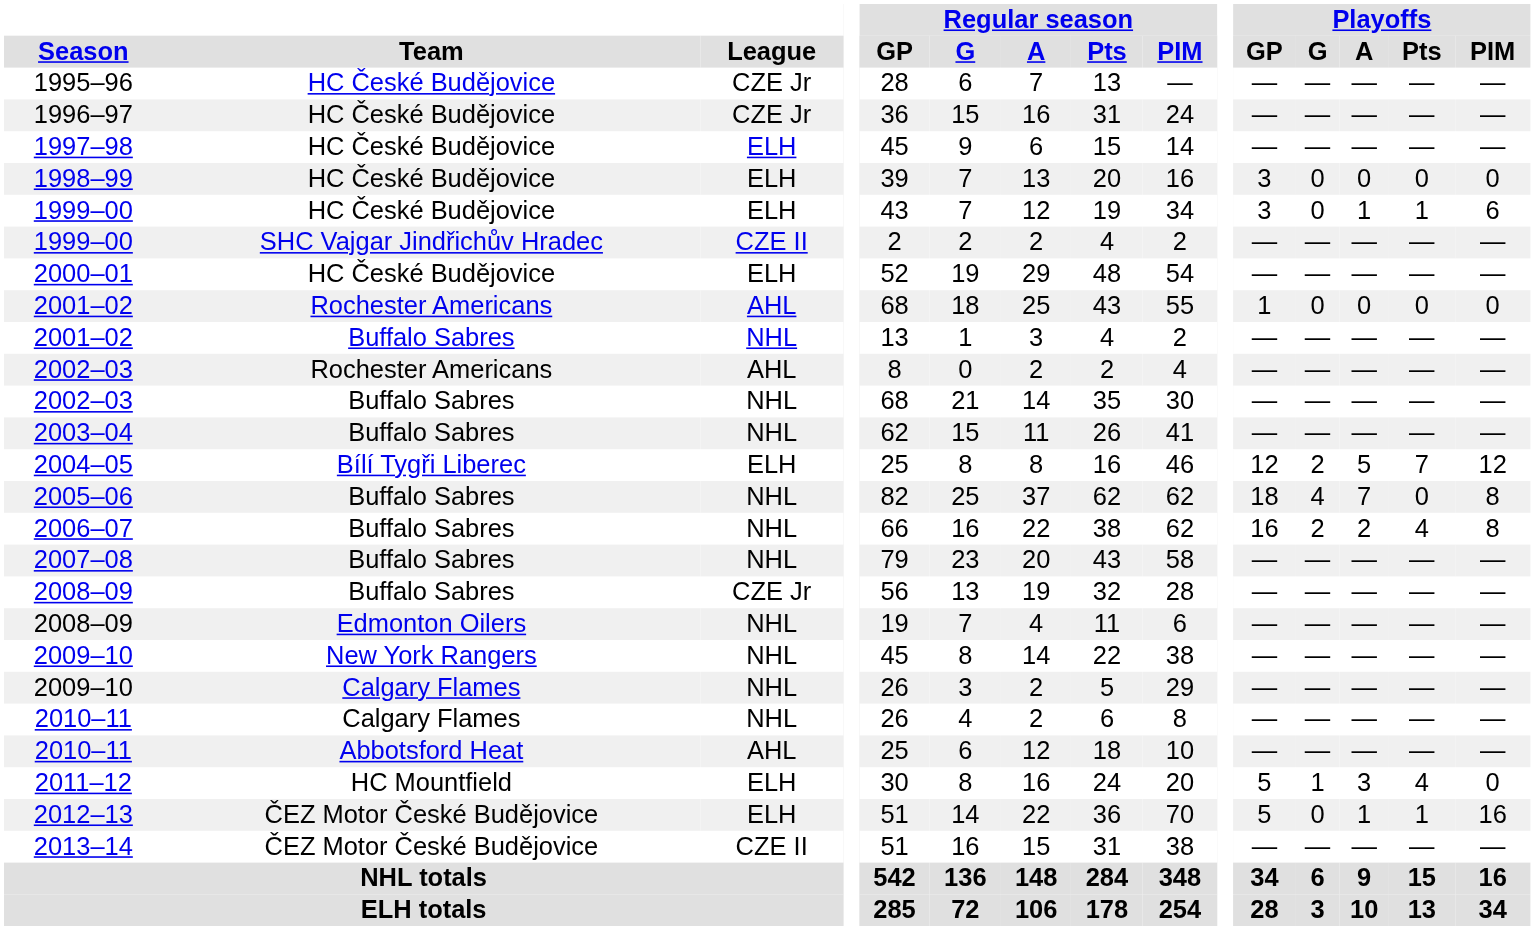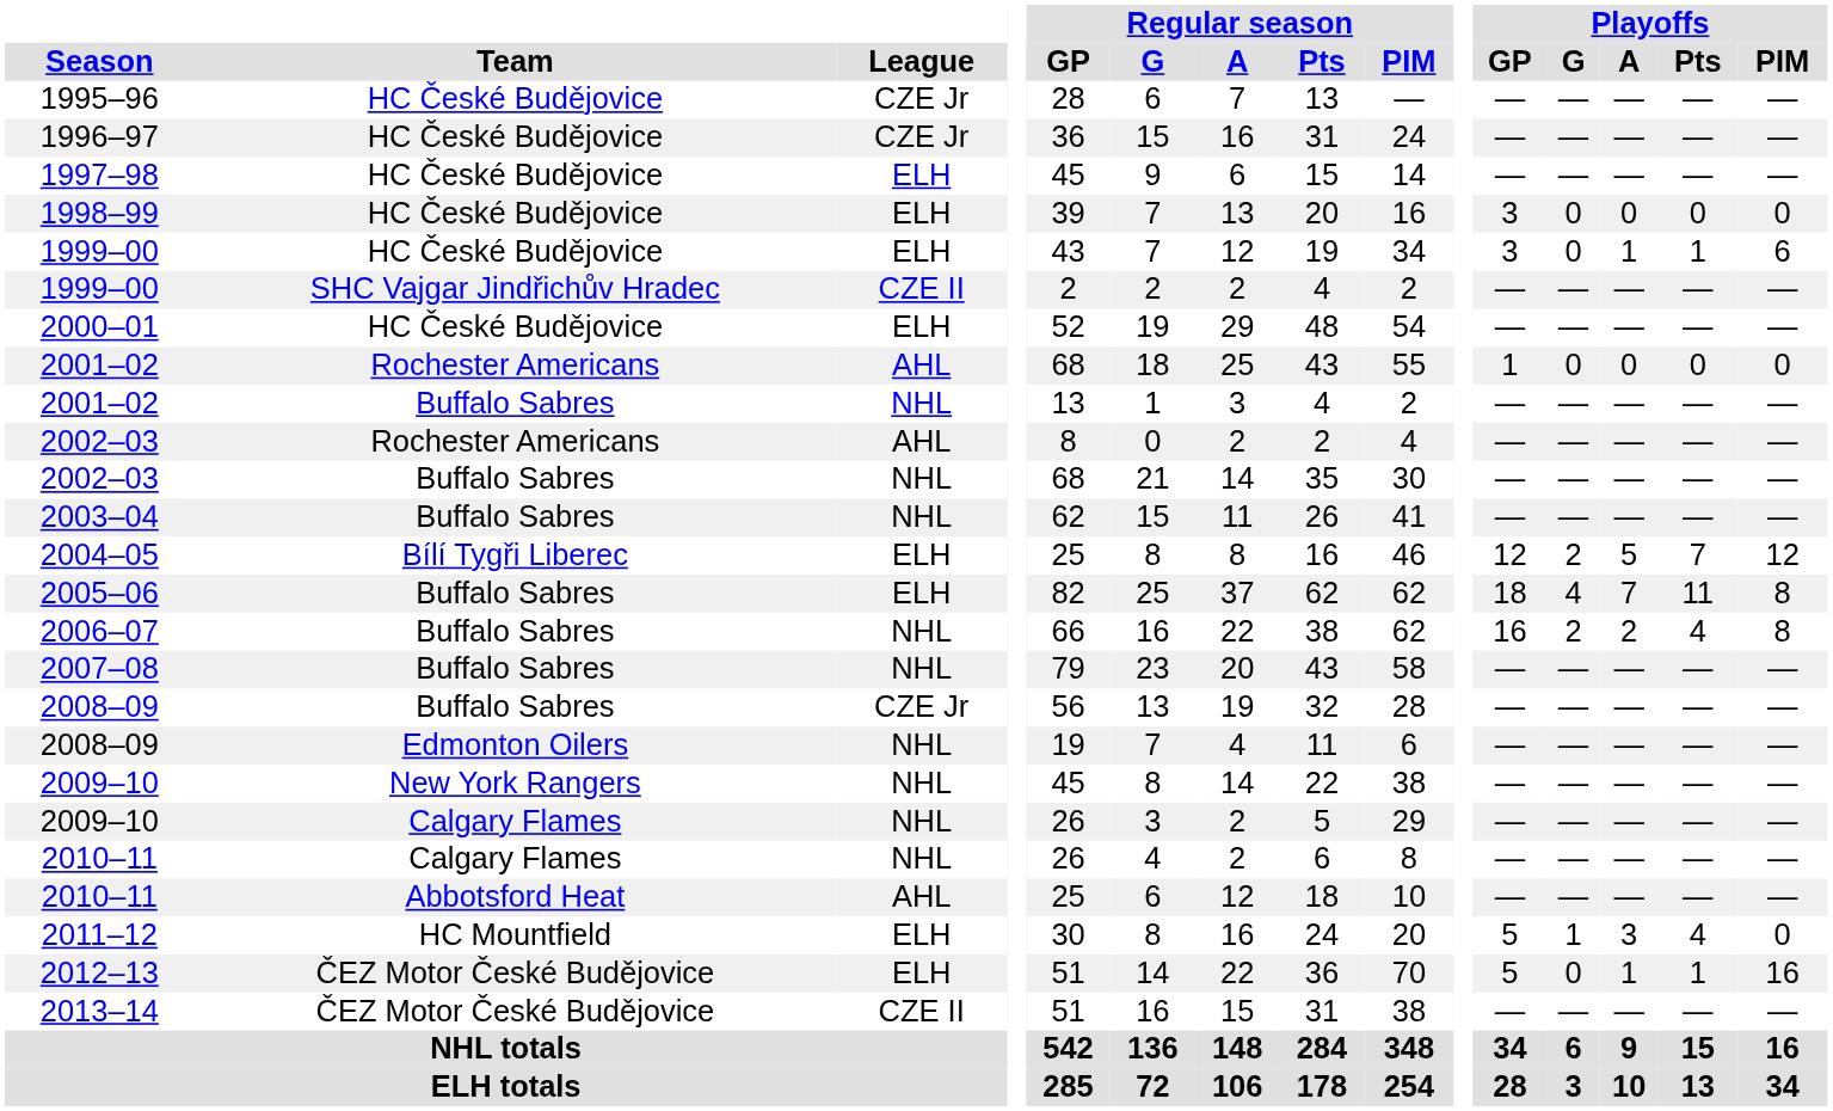 <table border="0" cellpadding="1" cellspacing="0" style="text-align:center; width:60em;">
 <tr style="background:#e0e0e0;">
 <th colspan="3"  bgcolor="#ffffff"> </th>
 <th rowspan="99" bgcolor="#ffffff"> </th>
 <th colspan="5"><a href='#'>Regular season</a></th>
 <th rowspan="99" bgcolor="#ffffff"> </th>
 <th colspan="5"><a href='#'>Playoffs</a></th>
 </tr>
 <tr style="background:#e0e0e0;">
 <th><a href='#'>Season</a></th>
 <th>Team</th>
 <th>League</th>
 <th>GP</th>
 <th><a href='#'>G</a></th>
 <th><a href='#'>A</a></th>
 <th><a href='#'>Pts</a></th>
 <th><a href='#'>PIM</a></th>
 <th>GP</th>
 <th>G</th>
 <th>A</th>
 <th>Pts</th>
 <th>PIM</th>
 </tr>
 <tr>
 <td>1995–96</td>
 <td><a href='#'>HC České Budějovice</a></td>
 <td>CZE Jr</td>
 <td>28</td>
 <td>6</td>
 <td>7</td>
 <td>13</td>
 <td>—</td>
 <td>—</td>
 <td>—</td>
 <td>—</td>
 <td>—</td>
 <td>—</td>
 </tr>
 <tr bgcolor="#f0f0f0">
 <td>1996–97</td>
 <td>HC České Budějovice</td>
 <td>CZE Jr</td>
 <td>36</td>
 <td>15</td>
 <td>16</td>
 <td>31</td>
 <td>24</td>
 <td>—</td>
 <td>—</td>
 <td>—</td>
 <td>—</td>
 <td>—</td>
 </tr>
 <tr>
 <td><a href='#'>1997–98</a></td>
 <td>HC České Budějovice</td>
 <td><a href='#'>ELH</a></td>
 <td>45</td>
 <td>9</td>
 <td>6</td>
 <td>15</td>
 <td>14</td>
 <td>—</td>
 <td>—</td>
 <td>—</td>
 <td>—</td>
 <td>—</td>
 </tr>
 <tr bgcolor="#f0f0f0">
 <td><a href='#'>1998–99</a></td>
 <td>HC České Budějovice</td>
 <td>ELH</td>
 <td>39</td>
 <td>7</td>
 <td>13</td>
 <td>20</td>
 <td>16</td>
 <td>3</td>
 <td>0</td>
 <td>0</td>
 <td>0</td>
 <td>0</td>
 </tr>
 <tr>
 <td><a href='#'>1999–00</a></td>
 <td>HC České Budějovice</td>
 <td>ELH</td>
 <td>43</td>
 <td>7</td>
 <td>12</td>
 <td>19</td>
 <td>34</td>
 <td>3</td>
 <td>0</td>
 <td>1</td>
 <td>1</td>
 <td>6</td>
 </tr>
 <tr bgcolor="#f0f0f0">
 <td><a href='#'>1999–00</a></td>
 <td><a href='#'>SHC Vajgar Jindřichův Hradec</a></td>
 <td><a href='#'>CZE II</a></td>
 <td>2</td>
 <td>2</td>
 <td>2</td>
 <td>4</td>
 <td>2</td>
 <td>—</td>
 <td>—</td>
 <td>—</td>
 <td>—</td>
 <td>—</td>
 </tr>
 <tr>
 <td><a href='#'>2000–01</a></td>
 <td>HC České Budějovice</td>
 <td>ELH</td>
 <td>52</td>
 <td>19</td>
 <td>29</td>
 <td>48</td>
 <td>54</td>
 <td>—</td>
 <td>—</td>
 <td>—</td>
 <td>—</td>
 <td>—</td>
 </tr>
 <tr bgcolor="#f0f0f0">
 <td><a href='#'>2001–02</a></td>
 <td><a href='#'>Rochester Americans</a></td>
 <td><a href='#'>AHL</a></td>
 <td>68</td>
 <td>18</td>
 <td>25</td>
 <td>43</td>
 <td>55</td>
 <td>1</td>
 <td>0</td>
 <td>0</td>
 <td>0</td>
 <td>0</td>
 </tr>
 <tr>
 <td><a href='#'>2001–02</a></td>
 <td><a href='#'>Buffalo Sabres</a></td>
 <td><a href='#'>NHL</a></td>
 <td>13</td>
 <td>1</td>
 <td>3</td>
 <td>4</td>
 <td>2</td>
 <td>—</td>
 <td>—</td>
 <td>—</td>
 <td>—</td>
 <td>—</td>
 </tr>
 <tr bgcolor="#f0f0f0">
 <td><a href='#'>2002–03</a></td>
 <td>Rochester Americans</td>
 <td>AHL</td>
 <td>8</td>
 <td>0</td>
 <td>2</td>
 <td>2</td>
 <td>4</td>
 <td>—</td>
 <td>—</td>
 <td>—</td>
 <td>—</td>
 <td>—</td>
 </tr>
 <tr>
 <td><a href='#'>2002–03</a></td>
 <td>Buffalo Sabres</td>
 <td>NHL</td>
 <td>68</td>
 <td>21</td>
 <td>14</td>
 <td>35</td>
 <td>30</td>
 <td>—</td>
 <td>—</td>
 <td>—</td>
 <td>—</td>
 <td>—</td>
 </tr>
 <tr bgcolor="#f0f0f0">
 <td><a href='#'>2003–04</a></td>
 <td>Buffalo Sabres</td>
 <td>NHL</td>
 <td>62</td>
 <td>15</td>
 <td>11</td>
 <td>26</td>
 <td>41</td>
 <td>—</td>
 <td>—</td>
 <td>—</td>
 <td>—</td>
 <td>—</td>
 </tr>
 <tr>
 <td><a href='#'>2004–05</a></td>
 <td><a href='#'>Bílí Tygři Liberec</a></td>
 <td>ELH</td>
 <td>25</td>
 <td>8</td>
 <td>8</td>
 <td>16</td>
 <td>46</td>
 <td>12</td>
 <td>2</td>
 <td>5</td>
 <td>7</td>
 <td>12</td>
 </tr>
 <tr bgcolor="#f0f0f0">
 <td><a href='#'>2005–06</a></td>
 <td>Buffalo Sabres</td>
-<td>NHL</td>
+<td>ELH</td>
 <td>82</td>
 <td>25</td>
 <td>37</td>
 <td>62</td>
 <td>62</td>
 <td>18</td>
 <td>4</td>
 <td>7</td>
-<td>0</td>
+<td>11</td>
 <td>8</td>
 </tr>
 <tr>
 <td><a href='#'>2006–07</a></td>
 <td>Buffalo Sabres</td>
 <td>NHL</td>
 <td>66</td>
 <td>16</td>
 <td>22</td>
 <td>38</td>
 <td>62</td>
 <td>16</td>
 <td>2</td>
 <td>2</td>
 <td>4</td>
 <td>8</td>
 </tr>
 <tr bgcolor="#f0f0f0">
 <td><a href='#'>2007–08</a></td>
 <td>Buffalo Sabres</td>
 <td>NHL</td>
 <td>79</td>
 <td>23</td>
 <td>20</td>
 <td>43</td>
 <td>58</td>
 <td>—</td>
 <td>—</td>
 <td>—</td>
 <td>—</td>
 <td>—</td>
 </tr>
 <tr>
 <td><a href='#'>2008–09</a></td>
 <td>Buffalo Sabres</td>
 <td>CZE Jr</td>
 <td>56</td>
 <td>13</td>
 <td>19</td>
 <td>32</td>
 <td>28</td>
 <td>—</td>
 <td>—</td>
 <td>—</td>
 <td>—</td>
 <td>—</td>
 </tr>
 <tr bgcolor="#f0f0f0">
 <td>2008–09</td>
 <td><a href='#'>Edmonton Oilers</a></td>
 <td>NHL</td>
 <td>19</td>
 <td>7</td>
 <td>4</td>
 <td>11</td>
 <td>6</td>
 <td>—</td>
 <td>—</td>
 <td>—</td>
 <td>—</td>
 <td>—</td>
 </tr>
 <tr>
 <td><a href='#'>2009–10</a></td>
 <td><a href='#'>New York Rangers</a></td>
 <td>NHL</td>
 <td>45</td>
 <td>8</td>
 <td>14</td>
 <td>22</td>
 <td>38</td>
 <td>—</td>
 <td>—</td>
 <td>—</td>
 <td>—</td>
 <td>—</td>
 </tr>
 <tr bgcolor="#f0f0f0">
 <td>2009–10</td>
 <td><a href='#'>Calgary Flames</a></td>
 <td>NHL</td>
 <td>26</td>
 <td>3</td>
 <td>2</td>
 <td>5</td>
 <td>29</td>
 <td>—</td>
 <td>—</td>
 <td>—</td>
 <td>—</td>
 <td>—</td>
 </tr>
 <tr>
 <td><a href='#'>2010–11</a></td>
 <td>Calgary Flames</td>
 <td>NHL</td>
 <td>26</td>
 <td>4</td>
 <td>2</td>
 <td>6</td>
 <td>8</td>
 <td>—</td>
 <td>—</td>
 <td>—</td>
 <td>—</td>
 <td>—</td>
 </tr>
 <tr bgcolor="#f0f0f0">
 <td><a href='#'>2010–11</a></td>
 <td><a href='#'>Abbotsford Heat</a></td>
 <td>AHL</td>
 <td>25</td>
 <td>6</td>
 <td>12</td>
 <td>18</td>
 <td>10</td>
 <td>—</td>
 <td>—</td>
 <td>—</td>
 <td>—</td>
 <td>—</td>
 </tr>
 <tr>
 <td><a href='#'>2011–12</a></td>
 <td>HC Mountfield</td>
 <td>ELH</td>
 <td>30</td>
 <td>8</td>
 <td>16</td>
 <td>24</td>
 <td>20</td>
 <td>5</td>
 <td>1</td>
 <td>3</td>
 <td>4</td>
 <td>0</td>
 </tr>
 <tr bgcolor="#f0f0f0">
 <td><a href='#'>2012–13</a></td>
 <td>ČEZ Motor České Budějovice</td>
 <td>ELH</td>
 <td>51</td>
 <td>14</td>
 <td>22</td>
 <td>36</td>
 <td>70</td>
 <td>5</td>
 <td>0</td>
 <td>1</td>
 <td>1</td>
 <td>16</td>
 </tr>
 <tr>
 <td><a href='#'>2013–14</a></td>
 <td>ČEZ Motor České Budějovice</td>
 <td>CZE II</td>
 <td>51</td>
 <td>16</td>
 <td>15</td>
 <td>31</td>
 <td>38</td>
 <td>—</td>
 <td>—</td>
 <td>—</td>
 <td>—</td>
 <td>—</td>
 </tr>
 <tr bgcolor="#e0e0e0">
 <th colspan="3">NHL totals</th>
 <th>542</th>
 <th>136</th>
 <th>148</th>
 <th>284</th>
 <th>348</th>
 <th>34</th>
 <th>6</th>
 <th>9</th>
 <th>15</th>
 <th>16</th>
 </tr>
 <tr bgcolor="#e0e0e0">
 <th colspan="3">ELH totals</th>
 <th>285</th>
 <th>72</th>
 <th>106</th>
 <th>178</th>
 <th>254</th>
 <th>28</th>
 <th>3</th>
 <th>10</th>
 <th>13</th>
 <th>34</th>
 </tr>
 </table>
